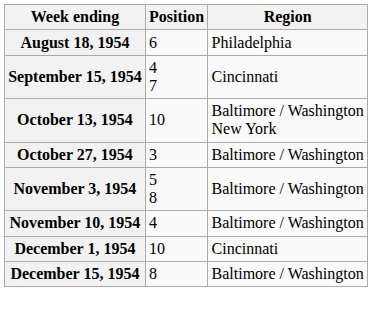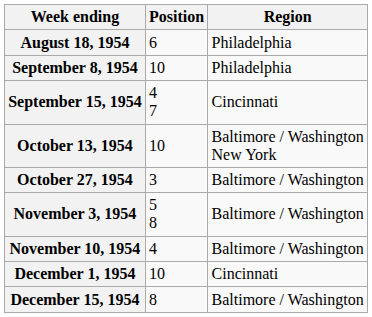 <table class="wikitable plainrowheaders sortable">
 <tr>
 <th scope="col">Week ending</th>
 <th scope="col">Position</th>
 <th scope="col" class="unsortable">Region</th>
 </tr>
 <tr>
 <th scope="row">August 18, 1954</th>
 <td>6</td>
+<td>Philadelphia</td>
+</tr>
+<tr>
+<th scope="row">September 8, 1954</th>
+<td>10</td>
 <td>Philadelphia</td>
 </tr>
 <tr>
 <th scope="row">September 15, 1954</th>
 <td>4<br>7</td>
 <td>Cincinnati</td>
 </tr>
 <tr>
 <th scope="row">October 13, 1954</th>
 <td>10</td>
 <td>Baltimore / Washington<br>New York</td>
 </tr>
 <tr>
 <th scope="row">October 27, 1954</th>
 <td>3</td>
 <td>Baltimore / Washington</td>
 </tr>
 <tr>
 <th scope="row">November 3, 1954</th>
 <td>5<br>8</td>
 <td>Baltimore / Washington</td>
 </tr>
 <tr>
 <th scope="row">November 10, 1954</th>
 <td>4</td>
 <td>Baltimore / Washington</td>
 </tr>
 <tr>
 <th scope="row">December 1, 1954</th>
 <td>10</td>
 <td>Cincinnati</td>
 </tr>
 <tr>
 <th scope="row">December 15, 1954</th>
 <td>8</td>
 <td>Baltimore / Washington</td>
 </tr>
 <tr>
 </tr>
 </table>
